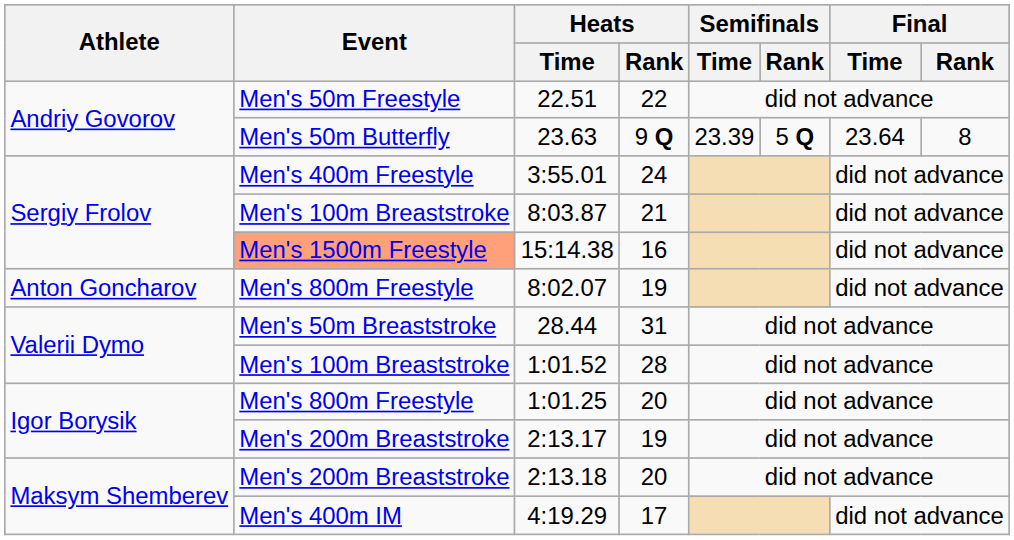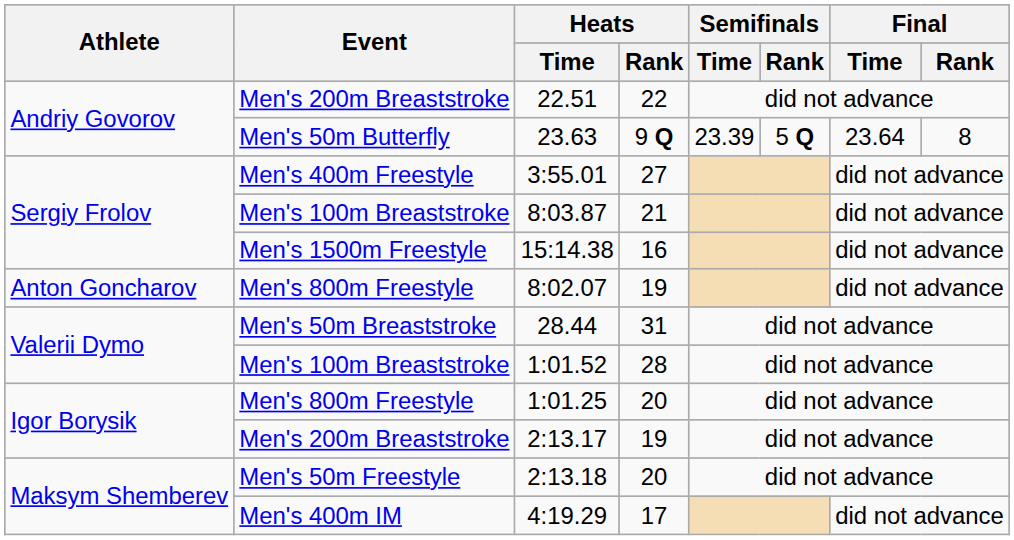 <table class=wikitable style="font-size:90%">
 <tr>
 <th rowspan="2">Athlete</th>
 <th rowspan="2">Event</th>
 <th colspan="2">Heats</th>
 <th colspan="2">Semifinals</th>
 <th colspan="2">Final</th>
 </tr>
 <tr>
 <th>Time</th>
 <th>Rank</th>
 <th>Time</th>
 <th>Rank</th>
 <th>Time</th>
 <th>Rank</th>
 </tr>
 <tr>
 <td rowspan="2"><a href='#'>Andriy Govorov</a></td>
-<td><a href='#'>Men's 50m Freestyle</a></td>
+<td><a href='#'>Men's 200m Breaststroke</a></td>
 <td align=center>22.51</td>
 <td align=center>22</td>
 <td align=center colspan=4>did not advance</td>
 </tr>
 <tr>
 <td><a href='#'>Men's 50m Butterfly</a></td>
 <td align=center>23.63</td>
 <td align=center>9 <strong>Q</strong></td>
 <td align=center>23.39</td>
 <td align=center>5 <strong>Q</strong></td>
 <td align=center>23.64</td>
 <td align=center>8</td>
 </tr>
 <tr>
 <td rowspan="3"><a href='#'>Sergiy Frolov</a></td>
 <td><a href='#'>Men's 400m Freestyle</a></td>
 <td align=center>3:55.01</td>
-<td align=center>24</td>
+<td align=center>27</td>
 <td colspan= 2 bgcolor="wheat"></td>
 <td align=center colspan=2>did not advance</td>
 </tr>
 <tr>
 <td><a href='#'>Men's 100m Breaststroke</a></td>
 <td align=center>8:03.87</td>
 <td align=center>21</td>
 <td colspan= 2 bgcolor="wheat"></td>
 <td align=center colspan=2>did not advance</td>
 </tr>
 <tr>
-<td style="background: lightsalmon;"><a href='#'>Men's 1500m Freestyle</a></td>
+<td><a href='#'>Men's 1500m Freestyle</a></td>
 <td align=center>15:14.38</td>
 <td align=center>16</td>
 <td colspan= 2 bgcolor="wheat"></td>
 <td align=center colspan=2>did not advance</td>
 </tr>
 <tr>
 <td rowspan="1"><a href='#'>Anton Goncharov</a></td>
 <td><a href='#'>Men's 800m Freestyle</a></td>
 <td align=center>8:02.07</td>
 <td align=center>19</td>
 <td colspan= 2 bgcolor="wheat"></td>
 <td align=center colspan=2>did not advance</td>
 </tr>
 <tr>
 <td rowspan="2"><a href='#'>Valerii Dymo</a></td>
 <td><a href='#'>Men's 50m Breaststroke</a></td>
 <td align=center>28.44</td>
 <td align=center>31</td>
 <td align=center colspan=4>did not advance</td>
 </tr>
 <tr>
 <td><a href='#'>Men's 100m Breaststroke</a></td>
 <td align=center>1:01.52</td>
 <td align=center>28</td>
 <td align=center colspan=4>did not advance</td>
 </tr>
 <tr>
 <td rowspan="2"><a href='#'>Igor Borysik</a></td>
 <td><a href='#'>Men's 800m Freestyle</a></td>
 <td align=center>1:01.25</td>
 <td align=center>20</td>
 <td align=center colspan=4>did not advance</td>
 </tr>
 <tr>
 <td><a href='#'>Men's 200m Breaststroke</a></td>
 <td align=center>2:13.17</td>
 <td align=center>19</td>
 <td align=center colspan=4>did not advance</td>
 </tr>
 <tr>
 <td rowspan="2"><a href='#'>Maksym Shemberev</a></td>
-<td><a href='#'>Men's 200m Breaststroke</a></td>
+<td><a href='#'>Men's 50m Freestyle</a></td>
 <td align=center>2:13.18</td>
 <td align=center>20</td>
 <td align=center colspan=4>did not advance</td>
 </tr>
 <tr>
 <td><a href='#'>Men's 400m IM</a></td>
 <td align=center>4:19.29</td>
 <td align=center>17</td>
 <td colspan= 2 bgcolor="wheat"></td>
 <td align=center colspan=2>did not advance</td>
 </tr>
 </table>
